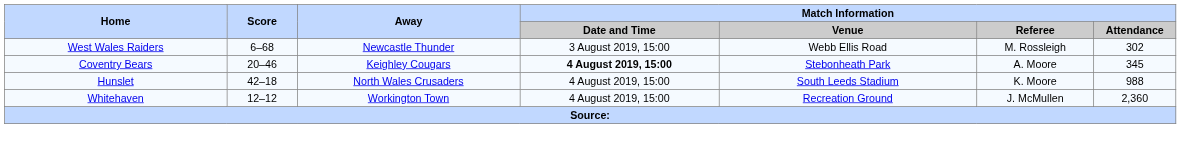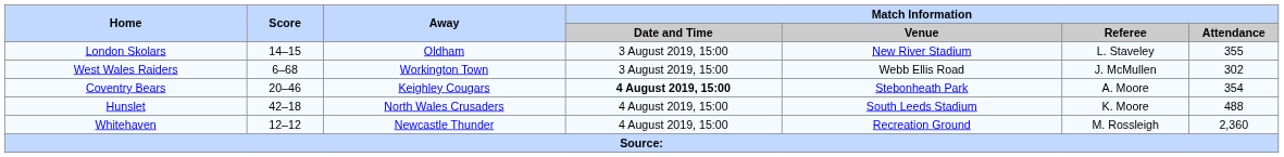 <table border=1 style="border-collapse:collapse; font-size:90%; text-align:center;" cellpadding=3 cellspacing=0 width=100%>
 <tr bgcolor=#C1D8FF>
 <th rowspan=2 width=19%>Home</th>
 <th rowspan=2 width=6%>Score</th>
 <th rowspan=2 width=19%>Away</th>
 <th colspan=4>Match Information</th>
 </tr>
 <tr bgcolor=#CCCCCC>
 <th width=17%>Date and Time</th>
 <th width=22%>Venue</th>
 <th width=10%>Referee</th>
 <th width=7%>Attendance</th>
 </tr>
 <tr bgcolor=#F5FAFF>
+<td> <a href='#'>London Skolars</a></td>
+<td>14–15</td>
+<td> <a href='#'>Oldham</a></td>
+<td>3 August 2019, 15:00</td>
+<td><a href='#'>New River Stadium</a></td>
+<td>L. Staveley</td>
+<td>355</td>
+</tr>
+<tr bgcolor=#F5FAFF>
 <td> <a href='#'>West Wales Raiders</a></td>
 <td>6–68</td>
-<td> <a href='#'>Newcastle Thunder</a></td>
+<td> <a href='#'>Workington Town</a></td>
 <td>3 August 2019, 15:00</td>
 <td>Webb Ellis Road</td>
-<td>M. Rossleigh</td>
+<td>J. McMullen</td>
 <td>302</td>
 </tr>
 <tr bgcolor=#F5FAFF>
 <td> <a href='#'>Coventry Bears</a></td>
 <td>20–46</td>
 <td> <a href='#'>Keighley Cougars</a></td>
 <td><strong>4 August 2019, 15:00</strong></td>
 <td><a href='#'>Stebonheath Park</a></td>
 <td>A. Moore</td>
-<td>345</td>
+<td>354</td>
 </tr>
 <tr bgcolor=#F5FAFF>
 <td> <a href='#'>Hunslet</a></td>
 <td>42–18</td>
 <td> <a href='#'>North Wales Crusaders</a></td>
 <td>4 August 2019, 15:00</td>
 <td><a href='#'>South Leeds Stadium</a></td>
 <td>K. Moore</td>
-<td>988</td>
+<td>488</td>
 </tr>
 <tr bgcolor=#F5FAFF>
 <td> <a href='#'>Whitehaven</a></td>
 <td>12–12</td>
-<td> <a href='#'>Workington Town</a></td>
+<td> <a href='#'>Newcastle Thunder</a></td>
 <td>4 August 2019, 15:00</td>
 <td><a href='#'>Recreation Ground</a></td>
-<td>J. McMullen</td>
+<td>M. Rossleigh</td>
 <td>2,360</td>
 </tr>
 <tr style="background:#c1d8ff;">
 <th colspan="7">Source:</th>
 </tr>
 </table>
